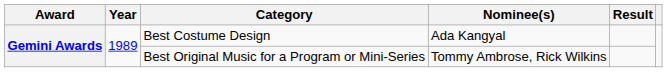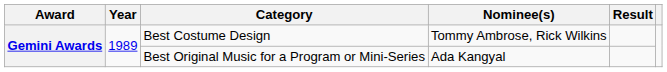 <table class="wikitable sortable plainrowheaders">
 <tr>
 <th scope="col">Award</th>
 <th scope="col">Year</th>
 <th scope="col">Category</th>
 <th scope="col">Nominee(s)</th>
 <th scope="col">Result</th>
 <th scope="col" class="unsortable"></th>
 </tr>
 <tr>
 <th scope="row" rowspan="2"><a href='#'>Gemini Awards</a></th>
 <td rowspan="2"><a href='#'>1989</a></td>
 <td>Best Costume Design</td>
-<td>Ada Kangyal</td>
+<td>Tommy Ambrose, Rick Wilkins</td>
 <td></td>
 <td rowspan="2" style="text-align: center;"></td>
 </tr>
 <tr>
 <td>Best Original Music for a Program or Mini-Series</td>
-<td>Tommy Ambrose, Rick Wilkins</td>
+<td>Ada Kangyal</td>
 <td></td>
 </tr>
 </table>
